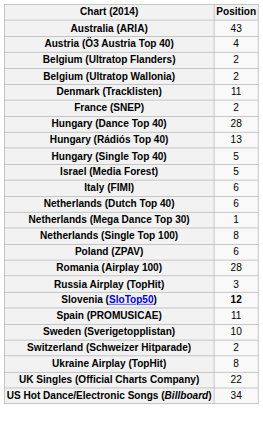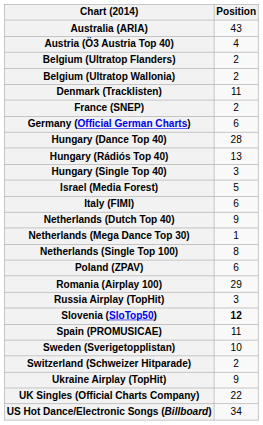 <table class="wikitable sortable plainrowheaders" style="text-align:center;">
 <tr>
 <th scope="col">Chart (2014)</th>
 <th scope="col">Position</th>
 </tr>
 <tr>
 <th scope="row">Australia (ARIA)</th>
 <td>43</td>
 </tr>
 <tr>
 <th scope="row">Austria (Ö3 Austria Top 40)</th>
 <td>4</td>
 </tr>
 <tr>
 <th scope="row">Belgium (Ultratop Flanders)</th>
 <td>2</td>
 </tr>
 <tr>
 <th scope="row">Belgium (Ultratop Wallonia)</th>
 <td>2</td>
 </tr>
 <tr>
 <th scope="row">Denmark (Tracklisten)</th>
 <td>11</td>
 </tr>
 <tr>
 <th scope="row">France (SNEP)</th>
 <td>2</td>
 </tr>
 <tr>
+<th scope="row">Germany (<a href='#'>Official German Charts</a>)</th>
+<td>6</td>
+</tr>
+<tr>
 <th scope="row">Hungary (Dance Top 40)</th>
 <td>28</td>
 </tr>
 <tr>
 <th scope="row">Hungary (Rádiós Top 40)</th>
 <td>13</td>
 </tr>
 <tr>
 <th scope="row">Hungary (Single Top 40)</th>
-<td>5</td>
+<td>3</td>
 </tr>
 <tr>
 <th scope="row">Israel (Media Forest)</th>
 <td>5</td>
 </tr>
 <tr>
 <th scope="row">Italy (FIMI)</th>
 <td>6</td>
 </tr>
 <tr>
 <th scope="row">Netherlands (Dutch Top 40)</th>
-<td>6</td>
+<td>9</td>
 </tr>
 <tr>
 <th scope="row">Netherlands (Mega Dance Top 30)</th>
 <td>1</td>
 </tr>
 <tr>
 <th scope="row">Netherlands (Single Top 100)</th>
 <td>8</td>
 </tr>
 <tr>
 <th scope="row">Poland (ZPAV)</th>
 <td>6</td>
 </tr>
 <tr>
 <th scope="row">Romania (Airplay 100)</th>
-<td align="center">28</td>
+<td align="center">29</td>
 </tr>
 <tr>
 <th scope="row">Russia Airplay (TopHit)</th>
 <td style="text-align:center;">3</td>
 </tr>
 <tr>
 <th scope="row">Slovenia (<a href='#'>SloTop50</a>)</th>
 <td align=center><strong>12</strong></td>
 </tr>
 <tr>
 <th scope="row">Spain (PROMUSICAE)</th>
 <td>11</td>
 </tr>
 <tr>
 <th scope="row">Sweden (Sverigetopplistan)</th>
 <td>10</td>
 </tr>
 <tr>
 <th scope="row">Switzerland (Schweizer Hitparade)</th>
 <td>2</td>
 </tr>
 <tr>
 <th scope="row">Ukraine Airplay (TopHit)</th>
-<td style="text-align:center;">8</td>
+<td style="text-align:center;">9</td>
 </tr>
 <tr>
 <th scope="row">UK Singles (Official Charts Company)</th>
 <td>22</td>
 </tr>
 <tr>
 <th scope="row">US Hot Dance/Electronic Songs (<em>Billboard</em>)</th>
 <td>34</td>
 </tr>
 </table>
